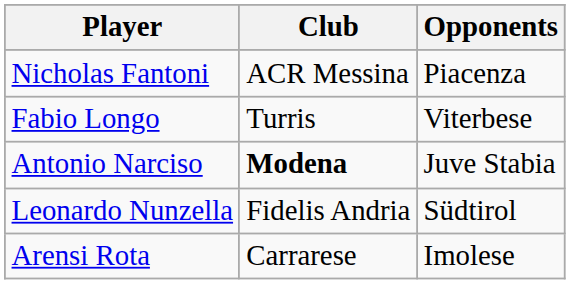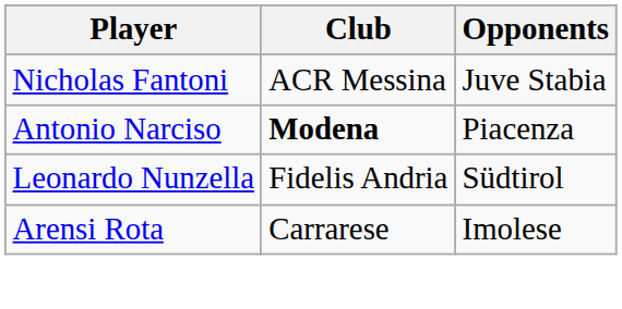 <table class="wikitable" style="text-align:center">
 <tr>
 <th>Player</th>
 <th>Club</th>
 <th>Opponents</th>
 </tr>
 <tr>
 <td align="left"> <a href='#'>Nicholas Fantoni</a></td>
 <td align="left">ACR Messina</td>
-<td align="left">Piacenza</td>
-</tr>
-<tr>
-<td align="left"> <a href='#'>Fabio Longo</a></td>
-<td align="left">Turris</td>
-<td align="left">Viterbese</td>
+<td align="left">Juve Stabia</td>
 </tr>
 <tr>
 <td align="left"> <a href='#'>Antonio Narciso</a></td>
 <td align="left"><strong>Modena</strong></td>
-<td align="left">Juve Stabia</td>
+<td align="left">Piacenza</td>
 </tr>
 <tr>
 <td align="left"> <a href='#'>Leonardo Nunzella</a></td>
 <td align="left">Fidelis Andria</td>
 <td align="left">Südtirol</td>
 </tr>
 <tr>
 <td align="left"> <a href='#'>Arensi Rota</a></td>
 <td align="left">Carrarese</td>
 <td align="left">Imolese</td>
 </tr>
 </table>
